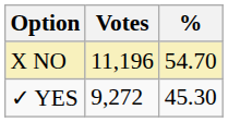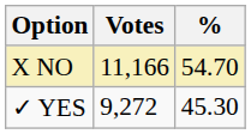 <table class="wikitable">
 <tr>
 <th>Option</th>
 <th>Votes</th>
 <th>%</th>
 </tr>
 <tr>
 <td style=background:#f8f1bd>X NO</td>
-<td style=background:#f8f1bd>11,196</td>
+<td style=background:#f8f1bd>11,166</td>
 <td style=background:#f8f1bd>54.70</td>
 </tr>
 <tr>
 <td>✓ YES</td>
 <td>9,272</td>
 <td>45.30</td>
 </tr>
 </table>
